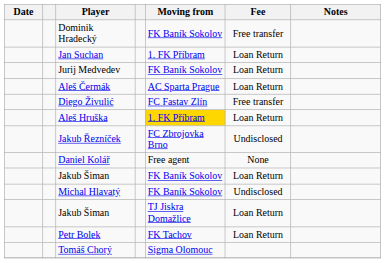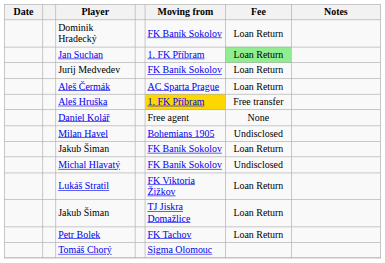 <table class="wikitable sortable">
 <tr>
 <th style="width:80px;">Date</th>
 <th style="width:30px;"></th>
 <th style="width:180px;">Player</th>
 <th style="width:20px;"></th>
 <th style="width:180px;">Moving from</th>
 <th style="width:120px;" class="unsortable">Fee</th>
 <th style="width:250px;" class="unsortable">Notes</th>
 </tr>
 <tr>
 <td></td>
 <td align=center></td>
 <td> Dominik Hradecký</td>
 <td align=center></td>
 <td> <a href='#'>FK Baník Sokolov</a></td>
-<td align=center>Free transfer</td>
+<td align=center>Loan Return</td>
 <td align=center></td>
 </tr>
 <tr>
 <td></td>
 <td align=center></td>
 <td> <a href='#'>Jan Suchan</a></td>
 <td align=center></td>
 <td> <a href='#'>1. FK Příbram</a></td>
-<td align=center>Loan Return</td>
+<td align=center style="background: lightgreen;">Loan Return</td>
 <td align=center></td>
 </tr>
 <tr>
 <td></td>
 <td align=center></td>
 <td> Jurij Medvedev</td>
 <td align=center></td>
 <td> <a href='#'>FK Baník Sokolov</a></td>
 <td align=center>Loan Return</td>
 <td align=center></td>
 </tr>
 <tr>
 <td></td>
 <td align=center></td>
 <td> <a href='#'>Aleš Čermák</a></td>
 <td align=center></td>
 <td> <a href='#'>AC Sparta Prague</a></td>
 <td align=center>Loan Return</td>
 <td align=center></td>
 </tr>
 <tr>
 <td></td>
 <td align=center></td>
-<td> <a href='#'>Diego Živulić</a></td>
-<td align=center></td>
-<td> <a href='#'>FC Fastav Zlín</a></td>
-<td align=center>Free transfer</td>
-<td align=center></td>
-</tr>
-<tr>
-<td></td>
-<td align=center></td>
 <td> <a href='#'>Aleš Hruška</a></td>
 <td align=center></td>
 <td style="background: gold;"> <a href='#'>1. FK Příbram</a></td>
-<td align=center>Loan Return</td>
-<td align=center></td>
-</tr>
-<tr>
-<td></td>
-<td align=center></td>
-<td> <a href='#'>Jakub Řezníček</a></td>
-<td align=center></td>
-<td> <a href='#'>FC Zbrojovka Brno</a></td>
-<td align=center>Undisclosed</td>
+<td align=center>Free transfer</td>
 <td align=center></td>
 </tr>
 <tr>
 <td></td>
 <td align=center></td>
 <td> <a href='#'>Daniel Kolář</a></td>
 <td align=center></td>
 <td>Free agent</td>
 <td align=center>None</td>
+<td align=center></td>
+</tr>
+<tr>
+<td></td>
+<td align=center></td>
+<td> <a href='#'>Milan Havel</a></td>
+<td align=center></td>
+<td> <a href='#'>Bohemians 1905</a></td>
+<td align=center>Undisclosed</td>
 <td align=center></td>
 </tr>
 <tr>
 <td></td>
 <td align=center></td>
 <td> Jakub Šiman</td>
 <td align=center></td>
 <td> <a href='#'>FK Baník Sokolov</a></td>
 <td align=center>Loan Return</td>
 <td align=center></td>
 </tr>
 <tr>
 <td></td>
 <td align=center></td>
 <td> <a href='#'>Michal Hlavatý</a></td>
 <td align=center></td>
 <td> <a href='#'>FK Baník Sokolov</a></td>
 <td align=center>Undisclosed</td>
+<td align=center></td>
+</tr>
+<tr>
+<td></td>
+<td align=center></td>
+<td> <a href='#'>Lukáš Stratil</a></td>
+<td align=center></td>
+<td> <a href='#'>FK Viktoria Žižkov</a></td>
+<td align=center>Loan Return</td>
 <td align=center></td>
 </tr>
 <tr>
 <td></td>
 <td align=center></td>
 <td> Jakub Šiman</td>
 <td align=center></td>
 <td> <a href='#'>TJ Jiskra Domažlice</a></td>
 <td align=center>Loan Return</td>
 <td align=center></td>
 </tr>
 <tr>
 <td></td>
 <td align=center></td>
 <td> <a href='#'>Petr Bolek</a></td>
 <td align=center></td>
 <td> <a href='#'>FK Tachov</a></td>
 <td align=center>Loan Return</td>
 <td align=center></td>
 </tr>
 <tr>
 <td></td>
 <td align=center></td>
 <td> <a href='#'>Tomáš Chorý</a></td>
 <td align=center></td>
 <td> <a href='#'>Sigma Olomouc</a></td>
 <td align=center></td>
 <td align=center></td>
 </tr>
 <tr>
 </tr>
 </table>
